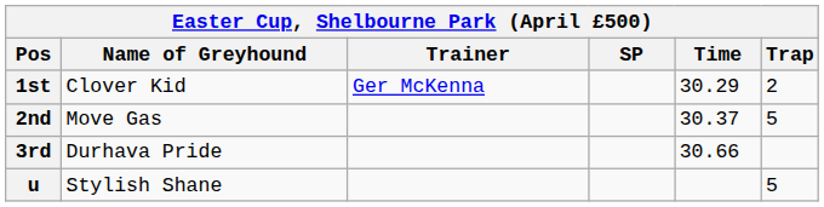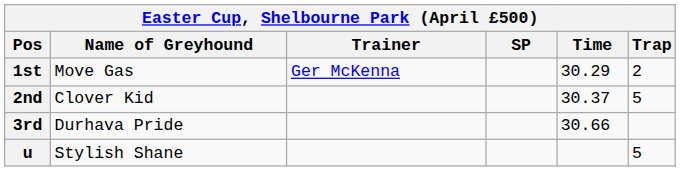 <table class="wikitable">
 <tr>
 <th colspan="6"><a href='#'>Easter Cup</a>, <a href='#'>Shelbourne Park</a> (April £500)</th>
 </tr>
 <tr>
 <th width=30>Pos</th>
 <th width=180>Name of Greyhound</th>
 <th width=150>Trainer</th>
 <th width=50>SP</th>
 <th width=50>Time</th>
 <th width=30>Trap</th>
 </tr>
 <tr>
 <th>1st</th>
-<td>Clover Kid</td>
+<td>Move Gas</td>
 <td><a href='#'>Ger McKenna</a></td>
 <td></td>
 <td>30.29</td>
 <td>2</td>
 </tr>
 <tr>
 <th>2nd</th>
-<td>Move Gas</td>
+<td>Clover Kid</td>
 <td></td>
 <td></td>
 <td>30.37</td>
 <td>5</td>
 </tr>
 <tr>
 <th>3rd</th>
 <td>Durhava Pride</td>
 <td></td>
 <td></td>
 <td>30.66</td>
 <td></td>
 </tr>
 <tr>
 <th>u</th>
 <td>Stylish Shane</td>
 <td></td>
 <td></td>
 <td></td>
 <td>5</td>
 </tr>
 </table>
